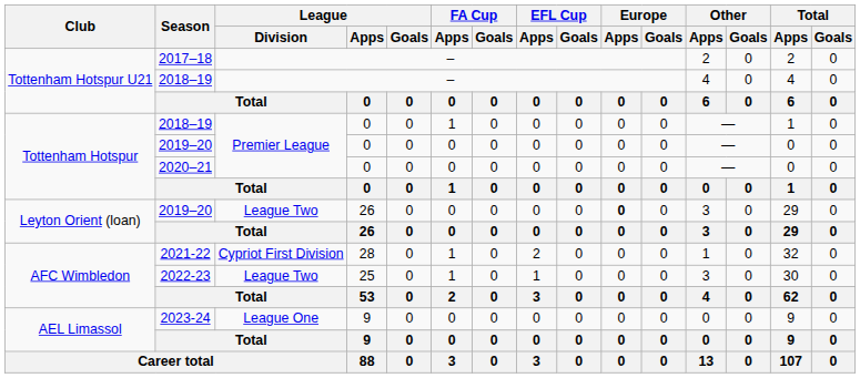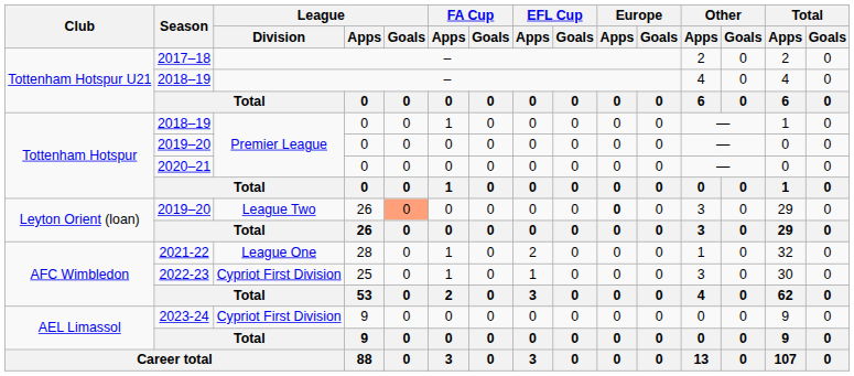 <table class=wikitable style="text-align: center;">
 <tr>
 <th rowspan=2>Club</th>
 <th rowspan=2>Season</th>
 <th colspan=3>League</th>
 <th colspan=2><a href='#'>FA Cup</a></th>
 <th colspan=2><a href='#'>EFL Cup</a></th>
 <th colspan=2>Europe</th>
 <th colspan=2>Other</th>
 <th colspan=2>Total</th>
 </tr>
 <tr>
 <th>Division</th>
 <th>Apps</th>
 <th>Goals</th>
 <th>Apps</th>
 <th>Goals</th>
 <th>Apps</th>
 <th>Goals</th>
 <th>Apps</th>
 <th>Goals</th>
 <th>Apps</th>
 <th>Goals</th>
 <th>Apps</th>
 <th>Goals</th>
 </tr>
 <tr>
 <td rowspan=3><a href='#'>Tottenham Hotspur U21</a></td>
 <td><a href='#'>2017–18</a></td>
 <td colspan="9">–</td>
 <td>2</td>
 <td>0</td>
 <td>2</td>
 <td>0</td>
 </tr>
 <tr>
 <td><a href='#'>2018–19</a></td>
 <td colspan="9">–</td>
 <td>4</td>
 <td>0</td>
 <td>4</td>
 <td>0</td>
 </tr>
 <tr>
 <th colspan=2>Total</th>
 <th>0</th>
 <th>0</th>
 <th>0</th>
 <th>0</th>
 <th>0</th>
 <th>0</th>
 <th>0</th>
 <th>0</th>
 <th>6</th>
 <th>0</th>
 <th>6</th>
 <th>0</th>
 </tr>
 <tr>
 <td rowspan=4><a href='#'>Tottenham Hotspur</a></td>
 <td><a href='#'>2018–19</a></td>
 <td rowspan="3"><a href='#'>Premier League</a></td>
 <td>0</td>
 <td>0</td>
 <td>1</td>
 <td>0</td>
 <td>0</td>
 <td>0</td>
 <td>0</td>
 <td>0</td>
 <td colspan=2>—</td>
 <td>1</td>
 <td>0</td>
 </tr>
 <tr>
 <td><a href='#'>2019–20</a></td>
 <td>0</td>
 <td>0</td>
 <td>0</td>
 <td>0</td>
 <td>0</td>
 <td>0</td>
 <td>0</td>
 <td>0</td>
 <td colspan=2>—</td>
 <td>0</td>
 <td>0</td>
 </tr>
 <tr>
 <td><a href='#'>2020–21</a></td>
 <td>0</td>
 <td>0</td>
 <td>0</td>
 <td>0</td>
 <td>0</td>
 <td>0</td>
 <td>0</td>
 <td>0</td>
 <td colspan=2>—</td>
 <td>0</td>
 <td>0</td>
 </tr>
 <tr>
 <th colspan=2>Total</th>
 <th>0</th>
 <th>0</th>
 <th>1</th>
 <th>0</th>
 <th>0</th>
 <th>0</th>
 <th>0</th>
 <th>0</th>
 <th>0</th>
 <th>0</th>
 <th>1</th>
 <th>0</th>
 </tr>
 <tr>
 <td rowspan=2><a href='#'>Leyton Orient</a> (loan)</td>
 <td><a href='#'>2019–20</a></td>
 <td><a href='#'>League Two</a></td>
 <td>26</td>
-<td>0</td>
+<td style="background: lightsalmon;">0</td>
 <td>0</td>
 <td>0</td>
 <td>0</td>
 <td>0</td>
 <td><strong>0</strong></td>
 <td>0</td>
 <td>3</td>
 <td>0</td>
 <td>29</td>
 <td>0</td>
 </tr>
 <tr>
 <th colspan="2">Total</th>
 <th>26</th>
 <th>0</th>
 <th>0</th>
 <th>0</th>
 <th>0</th>
 <th>0</th>
 <th>0</th>
 <th>0</th>
 <th>3</th>
 <th>0</th>
 <th>29</th>
 <th>0</th>
 </tr>
 <tr>
 <td rowspan="3"><a href='#'>AFC Wimbledon</a></td>
 <td><a href='#'>2021-22</a></td>
-<td><a href='#'>Cypriot First Division</a></td>
+<td><a href='#'>League One</a></td>
 <td>28</td>
 <td>0</td>
 <td>1</td>
 <td>0</td>
 <td>2</td>
 <td>0</td>
 <td>0</td>
 <td>0</td>
 <td>1</td>
 <td>0</td>
 <td>32</td>
 <td>0</td>
 </tr>
 <tr>
 <td><a href='#'>2022-23</a></td>
-<td><a href='#'>League Two</a></td>
+<td><a href='#'>Cypriot First Division</a></td>
 <td>25</td>
 <td>0</td>
 <td>1</td>
 <td>0</td>
 <td>1</td>
 <td>0</td>
 <td>0</td>
 <td>0</td>
 <td>3</td>
 <td>0</td>
 <td>30</td>
 <td>0</td>
 </tr>
 <tr>
 <th colspan="2">Total</th>
 <th>53</th>
 <th>0</th>
 <th>2</th>
 <th>0</th>
 <th>3</th>
 <th>0</th>
 <th>0</th>
 <th>0</th>
 <th>4</th>
 <th>0</th>
 <th>62</th>
 <th>0</th>
 </tr>
 <tr>
 <td rowspan="2"><a href='#'>AEL Limassol</a></td>
 <td><a href='#'>2023-24</a></td>
-<td><a href='#'>League One</a></td>
+<td><a href='#'>Cypriot First Division</a></td>
 <td>9</td>
 <td>0</td>
 <td>0</td>
 <td>0</td>
 <td>0</td>
 <td>0</td>
 <td>0</td>
 <td>0</td>
 <td>0</td>
 <td>0</td>
 <td>9</td>
 <td>0</td>
 </tr>
 <tr>
 <th colspan="2">Total</th>
 <th>9</th>
 <th>0</th>
 <th>0</th>
 <th>0</th>
 <th>0</th>
 <th>0</th>
 <th>0</th>
 <th>0</th>
 <th>0</th>
 <th>0</th>
 <th>9</th>
 <th>0</th>
 </tr>
 <tr>
 <th colspan="3">Career total</th>
 <th>88</th>
 <th>0</th>
 <th>3</th>
 <th>0</th>
 <th>3</th>
 <th>0</th>
 <th>0</th>
 <th>0</th>
 <th>13</th>
 <th>0</th>
 <th>107</th>
 <th>0</th>
 </tr>
 </table>
